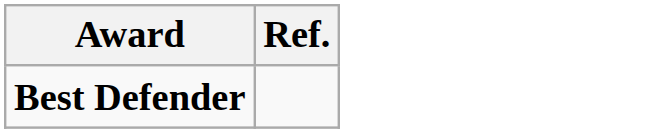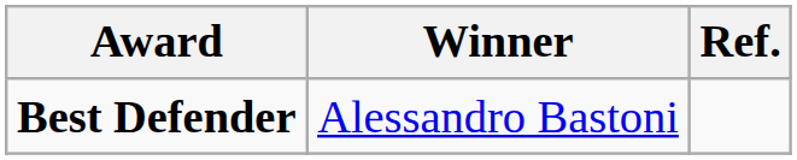 <table class="wikitable">
 <tr>
 <th>Award</th>
+<th>Winner</th>
 <th>Ref.</th>
 </tr>
 <tr>
 <td><strong>Best Defender</strong></td>
+<td> <a href='#'>Alessandro Bastoni</a></td>
 <td></td>
 </tr>
 </table>
